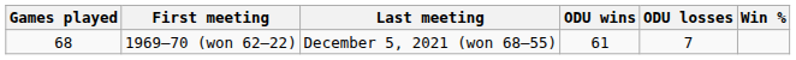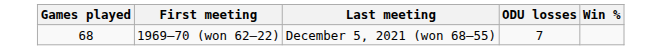 <table class="wikitable" style="margin:1em auto;">
 <tr>
 <th>Games played</th>
 <th>First meeting</th>
 <th>Last meeting</th>
-<th>ODU wins</th>
 <th>ODU losses</th>
 <th>Win %</th>
 </tr>
 <tr style="text-align:center;">
 <td>68</td>
 <td>1969–70 (won 62–22)</td>
 <td>December 5, 2021 (won 68–55)</td>
-<td>61</td>
 <td>7</td>
 <td></td>
 </tr>
 </table>
